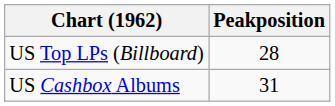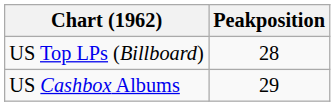 <table class="wikitable">
 <tr>
 <th>Chart (1962)</th>
 <th>Peakposition</th>
 </tr>
 <tr>
 <td>US <a href='#'>Top LPs</a> (<em>Billboard</em>)</td>
 <td align="center">28</td>
 </tr>
 <tr>
 <td>US <a href='#'><em>Cashbox</em> Albums</a></td>
-<td align="center">31</td>
+<td align="center">29</td>
 </tr>
 </table>
